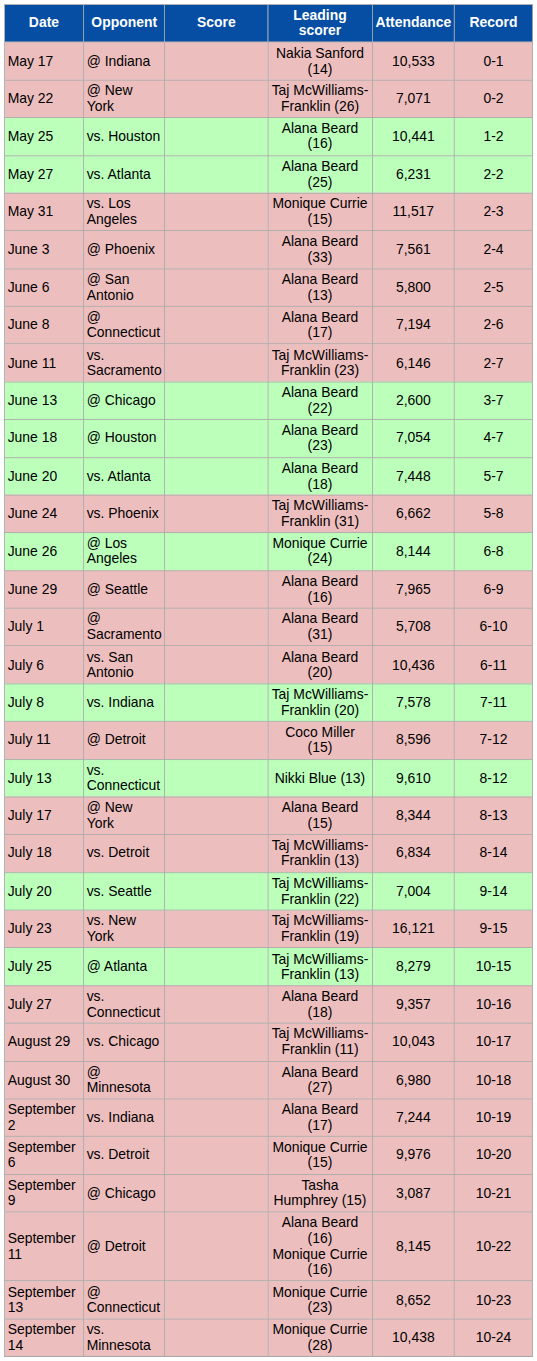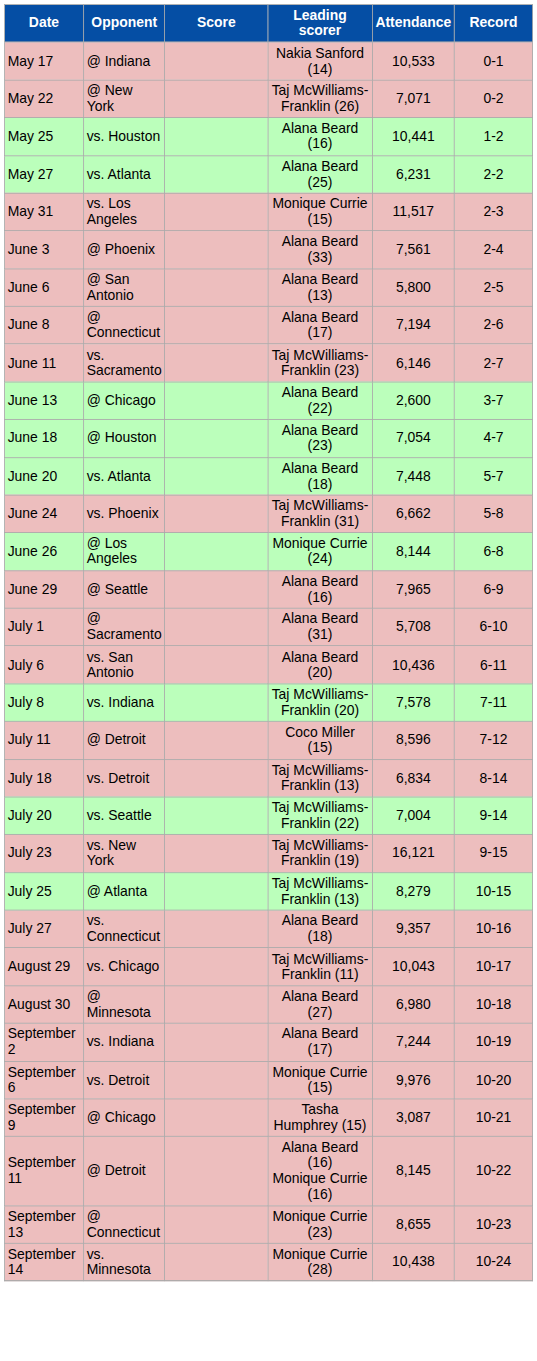 <table class="wikitable" border="1">
 <tr>
 <th style="background:#054EA4;color:#FFFFFF;" width="15%">Date</th>
 <th style="background:#054EA4;color:#FFFFFF;" width="15%">Opponent</th>
 <th style="background:#054EA4;color:#FFFFFF;" width="20%">Score</th>
 <th style="background:#054EA4;color:#FFFFFF;" width="20%">Leading scorer</th>
 <th style="background:#054EA4;color:#FFFFFF;" width="15%">Attendance</th>
 <th style="background:#054EA4;color:#FFFFFF;" width="15%">Record</th>
 </tr>
 <tr bgcolor="edbebe">
 <td>May 17</td>
 <td>@ Indiana</td>
 <td align="center"></td>
 <td align="center">Nakia Sanford (14)</td>
 <td align="center">10,533</td>
 <td align="center">0-1</td>
 </tr>
 <tr bgcolor="edbebe">
 <td>May 22</td>
 <td>@ New York</td>
 <td align="center"></td>
 <td align="center">Taj McWilliams-Franklin (26)</td>
 <td align="center">7,071</td>
 <td align="center">0-2</td>
 </tr>
 <tr bgcolor="#bbffbb">
 <td>May 25</td>
 <td>vs. Houston</td>
 <td align="center"></td>
 <td align="center">Alana Beard (16)</td>
 <td align="center">10,441</td>
 <td align="center">1-2</td>
 </tr>
 <tr bgcolor="#bbffbb">
 <td>May 27</td>
 <td>vs. Atlanta</td>
 <td align="center"></td>
 <td align="center">Alana Beard (25)</td>
 <td align="center">6,231</td>
 <td align="center">2-2</td>
 </tr>
 <tr bgcolor="edbebe">
 <td>May 31</td>
 <td>vs. Los Angeles</td>
 <td align="center"></td>
 <td align="center">Monique Currie (15)</td>
 <td align="center">11,517</td>
 <td align="center">2-3</td>
 </tr>
 <tr bgcolor="edbebe">
 <td>June 3</td>
 <td>@ Phoenix</td>
 <td align="center"></td>
 <td align="center">Alana Beard (33)</td>
 <td align="center">7,561</td>
 <td align="center">2-4</td>
 </tr>
 <tr bgcolor="edbebe">
 <td>June 6</td>
 <td>@ San Antonio</td>
 <td align="center"></td>
 <td align="center">Alana Beard (13)</td>
 <td align="center">5,800</td>
 <td align="center">2-5</td>
 </tr>
 <tr bgcolor="edbebe">
 <td>June 8</td>
 <td>@ Connecticut</td>
 <td align="center"></td>
 <td align="center">Alana Beard (17)</td>
 <td align="center">7,194</td>
 <td align="center">2-6</td>
 </tr>
 <tr bgcolor="edbebe">
 <td>June 11</td>
 <td>vs. Sacramento</td>
 <td align="center"></td>
 <td align="center">Taj McWilliams-Franklin (23)</td>
 <td align="center">6,146</td>
 <td align="center">2-7</td>
 </tr>
 <tr bgcolor="#bbffbb">
 <td>June 13</td>
 <td>@ Chicago</td>
 <td align="center"></td>
 <td align="center">Alana Beard (22)</td>
 <td align="center">2,600</td>
 <td align="center">3-7</td>
 </tr>
 <tr bgcolor="#bbffbb">
 <td>June 18</td>
 <td>@ Houston</td>
 <td align="center"></td>
 <td align="center">Alana Beard (23)</td>
 <td align="center">7,054</td>
 <td align="center">4-7</td>
 </tr>
 <tr bgcolor="#bbffbb">
 <td>June 20</td>
 <td>vs. Atlanta</td>
 <td align="center"></td>
 <td align="center">Alana Beard (18)</td>
 <td align="center">7,448</td>
 <td align="center">5-7</td>
 </tr>
 <tr bgcolor="edbebe">
 <td>June 24</td>
 <td>vs. Phoenix</td>
 <td align="center"></td>
 <td align="center">Taj McWilliams-Franklin (31)</td>
 <td align="center">6,662</td>
 <td align="center">5-8</td>
 </tr>
 <tr bgcolor="#bbffbb">
 <td>June 26</td>
 <td>@ Los Angeles</td>
 <td align="center"></td>
 <td align="center">Monique Currie (24)</td>
 <td align="center">8,144</td>
 <td align="center">6-8</td>
 </tr>
 <tr bgcolor="edbebe">
 <td>June 29</td>
 <td>@ Seattle</td>
 <td align="center"></td>
 <td align="center">Alana Beard (16)</td>
 <td align="center">7,965</td>
 <td align="center">6-9</td>
 </tr>
 <tr bgcolor="edbebe">
 <td>July 1</td>
 <td>@ Sacramento</td>
 <td align="center"></td>
 <td align="center">Alana Beard (31)</td>
 <td align="center">5,708</td>
 <td align="center">6-10</td>
 </tr>
 <tr bgcolor="edbebe">
 <td>July 6</td>
 <td>vs. San Antonio</td>
 <td align="center"></td>
 <td align="center">Alana Beard (20)</td>
 <td align="center">10,436</td>
 <td align="center">6-11</td>
 </tr>
 <tr bgcolor="#bbffbb">
 <td>July 8</td>
 <td>vs. Indiana</td>
 <td align="center"></td>
 <td align="center">Taj McWilliams-Franklin (20)</td>
 <td align="center">7,578</td>
 <td align="center">7-11</td>
 </tr>
 <tr bgcolor="edbebe">
 <td>July 11</td>
 <td>@ Detroit</td>
 <td align="center"></td>
 <td align="center">Coco Miller (15)</td>
 <td align="center">8,596</td>
 <td align="center">7-12</td>
 </tr>
-<tr bgcolor="#bbffbb">
-<td>July 13</td>
-<td>vs. Connecticut</td>
-<td align="center"></td>
-<td align="center">Nikki Blue (13)</td>
-<td align="center">9,610</td>
-<td align="center">8-12</td>
-</tr>
-<tr bgcolor="edbebe">
-<td>July 17</td>
-<td>@ New York</td>
-<td align="center"></td>
-<td align="center">Alana Beard (15)</td>
-<td align="center">8,344</td>
-<td align="center">8-13</td>
-</tr>
 <tr bgcolor="edbebe">
 <td>July 18</td>
 <td>vs. Detroit</td>
 <td align="center"></td>
 <td align="center">Taj McWilliams-Franklin (13)</td>
 <td align="center">6,834</td>
 <td align="center">8-14</td>
 </tr>
 <tr bgcolor="#bbffbb">
 <td>July 20</td>
 <td>vs. Seattle</td>
 <td align="center"></td>
 <td align="center">Taj McWilliams-Franklin (22)</td>
 <td align="center">7,004</td>
 <td align="center">9-14</td>
 </tr>
 <tr bgcolor="edbebe">
 <td>July 23</td>
 <td>vs. New York</td>
 <td align="center"></td>
 <td align="center">Taj McWilliams-Franklin (19)</td>
 <td align="center">16,121</td>
 <td align="center">9-15</td>
 </tr>
 <tr bgcolor="#bbffbb">
 <td>July 25</td>
 <td>@ Atlanta</td>
 <td align="center"></td>
 <td align="center">Taj McWilliams-Franklin (13)</td>
 <td align="center">8,279</td>
 <td align="center">10-15</td>
 </tr>
 <tr bgcolor="edbebe">
 <td>July 27</td>
 <td>vs. Connecticut</td>
 <td align="center"></td>
 <td align="center">Alana Beard (18)</td>
 <td align="center">9,357</td>
 <td align="center">10-16</td>
 </tr>
 <tr bgcolor="edbebe">
 <td>August 29</td>
 <td>vs. Chicago</td>
 <td align="center"></td>
 <td align="center">Taj McWilliams-Franklin (11)</td>
 <td align="center">10,043</td>
 <td align="center">10-17</td>
 </tr>
 <tr bgcolor="edbebe">
 <td>August 30</td>
 <td>@ Minnesota</td>
 <td align="center"></td>
 <td align="center">Alana Beard (27)</td>
 <td align="center">6,980</td>
 <td align="center">10-18</td>
 </tr>
 <tr bgcolor="edbebe">
 <td>September 2</td>
 <td>vs. Indiana</td>
 <td align="center"></td>
 <td align="center">Alana Beard (17)</td>
 <td align="center">7,244</td>
 <td align="center">10-19</td>
 </tr>
 <tr bgcolor="edbebe">
 <td>September 6</td>
 <td>vs. Detroit</td>
 <td align="center"></td>
 <td align="center">Monique Currie (15)</td>
 <td align="center">9,976</td>
 <td align="center">10-20</td>
 </tr>
 <tr bgcolor="edbebe">
 <td>September 9</td>
 <td>@ Chicago</td>
 <td align="center"></td>
 <td align="center">Tasha Humphrey (15)</td>
 <td align="center">3,087</td>
 <td align="center">10-21</td>
 </tr>
 <tr bgcolor="edbebe">
 <td>September 11</td>
 <td>@ Detroit</td>
 <td align="center"></td>
 <td align="center">Alana Beard (16) <br> Monique Currie (16)</td>
 <td align="center">8,145</td>
 <td align="center">10-22</td>
 </tr>
 <tr bgcolor="edbebe">
 <td>September 13</td>
 <td>@ Connecticut</td>
 <td align="center"></td>
 <td align="center">Monique Currie (23)</td>
-<td align="center">8,652</td>
+<td align="center">8,655</td>
 <td align="center">10-23</td>
 </tr>
 <tr bgcolor="edbebe">
 <td>September 14</td>
 <td>vs. Minnesota</td>
 <td align="center"></td>
 <td align="center">Monique Currie (28)</td>
 <td align="center">10,438</td>
 <td align="center">10-24</td>
 </tr>
 <tr>
 </tr>
 </table>
